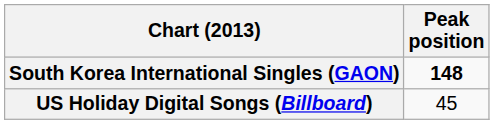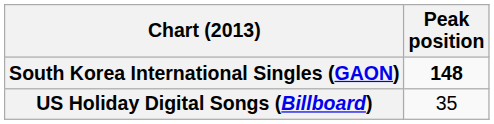 <table class="wikitable sortable plainrowheaders">
 <tr>
 <th scope="col">Chart (2013)</th>
 <th scope="col">Peak<br>position</th>
 </tr>
 <tr>
 <th scope="row">South Korea International Singles (<a href='#'>GAON</a>)</th>
 <td style="text-align:center;"><strong>148</strong></td>
 </tr>
 <tr>
 <th scope="row">US Holiday Digital Songs (<em><a href='#'>Billboard</a></em>)</th>
-<td style="text-align:center;">45</td>
+<td style="text-align:center;">35</td>
 </tr>
 </table>
